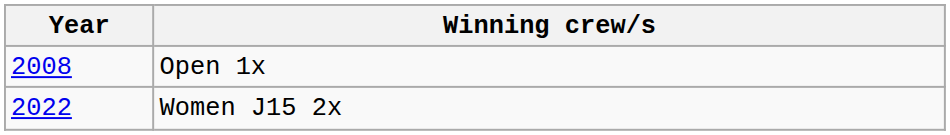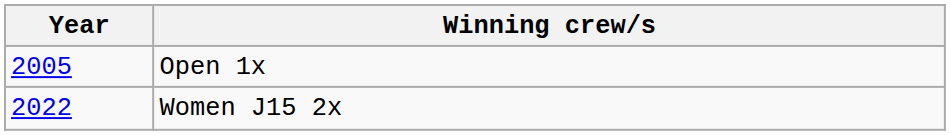 <table class="wikitable">
 <tr>
 <th width=70>Year</th>
 <th width=400>Winning crew/s</th>
 </tr>
 <tr>
-<td><a href='#'>2008</a></td>
+<td><a href='#'>2005</a></td>
 <td>Open 1x</td>
 </tr>
 <tr>
 <td><a href='#'>2022</a></td>
 <td>Women J15 2x</td>
 </tr>
 </table>
